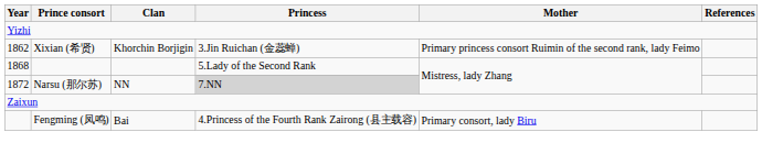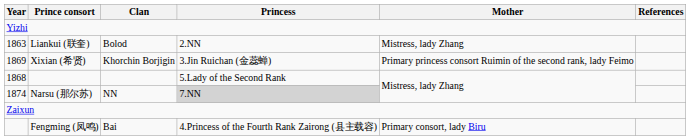 <table class="wikitable">
 <tr>
 <th>Year</th>
 <th>Prince consort</th>
 <th>Clan</th>
 <th>Princess</th>
 <th>Mother</th>
 <th>References</th>
 </tr>
 <tr>
 <td colspan="6"><a href='#'>Yizhi</a></td>
 </tr>
 <tr>
-<td>1862</td>
+<td>1863</td>
+<td>Liankui (联奎)</td>
+<td>Bolod</td>
+<td>2.NN</td>
+<td>Mistress, lady Zhang</td>
+<td></td>
+</tr>
+<tr>
+<td>1869</td>
 <td>Xixian (希贤)</td>
 <td>Khorchin Borjigin</td>
 <td>3.Jin Ruichan (金蕊蝉)</td>
 <td>Primary princess consort Ruimin of the second rank, lady Feimo</td>
 <td></td>
 </tr>
 <tr>
 <td>1868</td>
 <td></td>
 <td></td>
 <td>5.Lady of the Second Rank</td>
 <td rowspan="2">Mistress, lady Zhang</td>
 <td></td>
 </tr>
 <tr>
-<td>1872</td>
+<td>1874</td>
 <td>Narsu (那尔苏)</td>
 <td>NN</td>
 <td style="background: lightgrey;">7.NN</td>
 <td></td>
 </tr>
 <tr>
 <td colspan="6"><a href='#'>Zaixun</a></td>
 </tr>
 <tr>
 <td></td>
 <td>Fengming (凤鸣)</td>
 <td>Bai</td>
 <td>4.Princess of the Fourth Rank Zairong (县主载容)</td>
 <td>Primary consort, lady <a href='#'>Biru</a></td>
 <td></td>
 </tr>
 </table>
